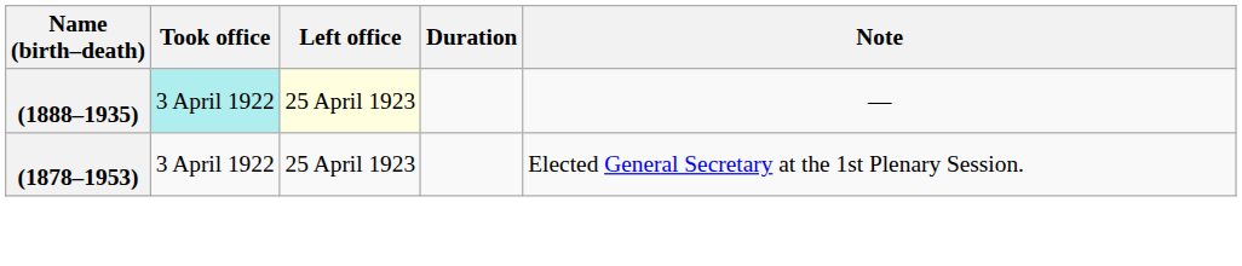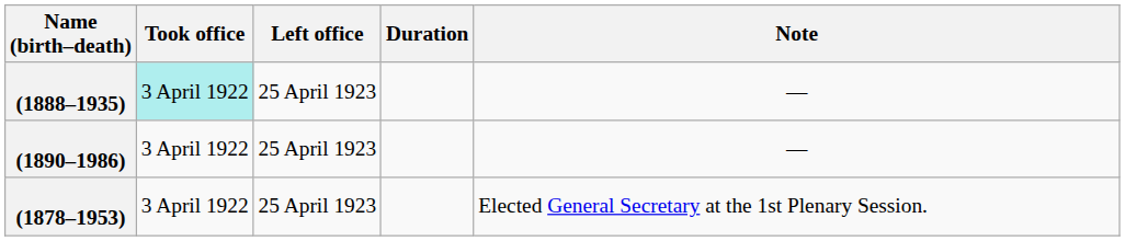 <table class="wikitable plainrowheaders sortable" style="text-align:center;" border="1">
 <tr>
 <th scope="col">Name<br>(birth–death)</th>
 <th scope="col">Took office</th>
 <th scope="col">Left office</th>
 <th scope="col">Duration</th>
 <th scope="col" style="width:30em;">Note</th>
 </tr>
 <tr>
 <th scope="row"><br>(1888–1935)</th>
 <td style="background: paleturquoise;">3 April 1922</td>
-<td style="background: lightyellow;">25 April 1923</td>
+<td>25 April 1923</td>
+<td></td>
+<td>—</td>
+</tr>
+<tr>
+<th scope="row"><br>(1890–1986)</th>
+<td>3 April 1922</td>
+<td>25 April 1923</td>
 <td></td>
 <td>—</td>
 </tr>
 <tr>
 <th scope="row"><br>(1878–1953)</th>
 <td>3 April 1922</td>
 <td>25 April 1923</td>
 <td></td>
 <td align="left">Elected <a href='#'>General Secretary</a> at the 1st Plenary Session.</td>
 </tr>
 </table>
